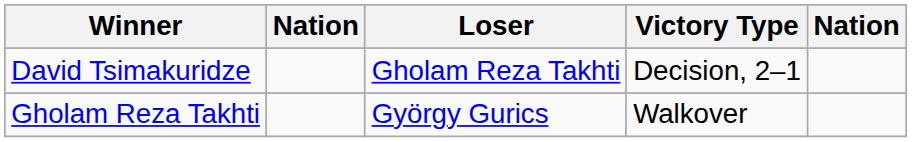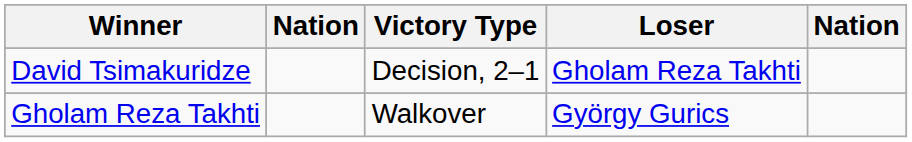 <table class="wikitable sortable" style="text-align:left;">
 <tr>
 <th>Winner</th>
 <th>Nation</th>
+<th>Victory Type</th>
 <th>Loser</th>
-<th>Victory Type</th>
 <th>Nation</th>
 </tr>
 <tr>
 <td><a href='#'>David Tsimakuridze</a></td>
 <td></td>
+<td>Decision, 2–1</td>
 <td><a href='#'>Gholam Reza Takhti</a></td>
-<td>Decision, 2–1</td>
 <td></td>
 </tr>
 <tr>
 <td><a href='#'>Gholam Reza Takhti</a></td>
 <td></td>
+<td>Walkover</td>
 <td><a href='#'>György Gurics</a></td>
-<td>Walkover</td>
 <td></td>
 </tr>
 </table>
